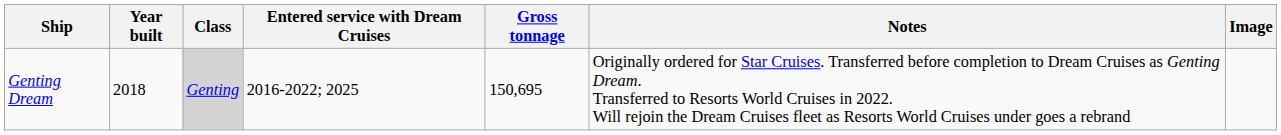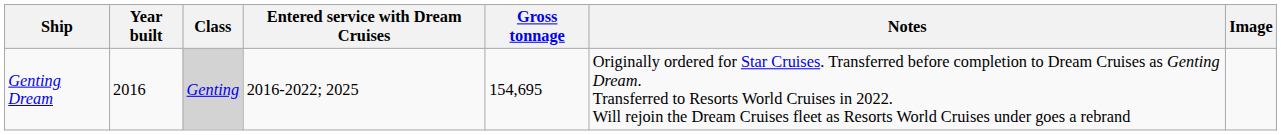 <table class="wikitable sortable">
 <tr>
 <th>Ship</th>
 <th>Year built</th>
 <th>Class</th>
 <th>Entered service with Dream Cruises</th>
 <th><a href='#'>Gross tonnage</a></th>
 <th>Notes</th>
 <th>Image</th>
 </tr>
 <tr>
 <td><em><a href='#'>Genting Dream</a></em></td>
-<td>2018</td>
+<td>2016</td>
 <td style="background: lightgrey;"><a href='#'><em>Genting</em></a></td>
 <td>2016-2022; 2025</td>
-<td>150,695</td>
+<td>154,695</td>
 <td>Originally ordered for <a href='#'>Star Cruises</a>.  Transferred before completion to Dream Cruises as <em>Genting</em> <em>Dream</em>.<br>Transferred to Resorts World Cruises in 2022.<br>Will rejoin the Dream Cruises fleet as Resorts World Cruises under goes a rebrand</td>
 <td><br></td>
 </tr>
 </table>
